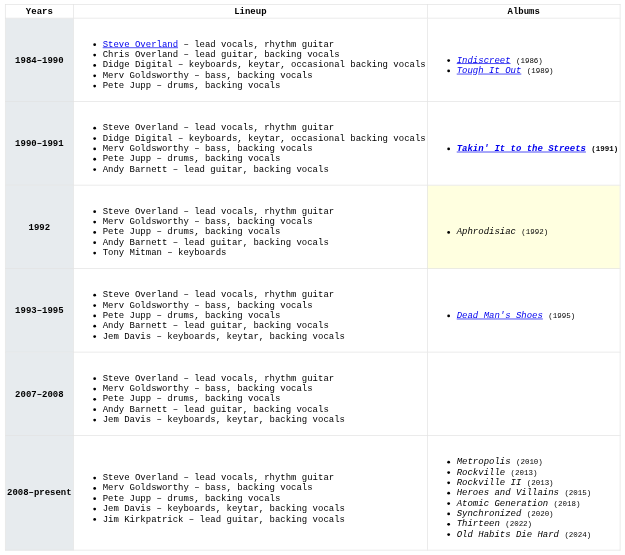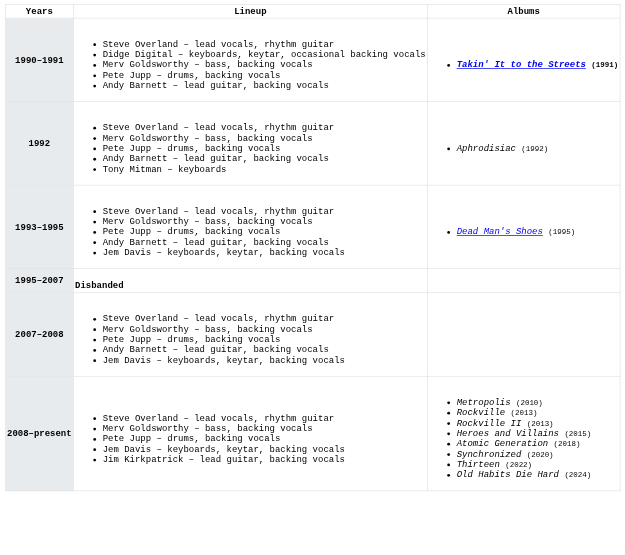 <table class="toccolours" border=1 cellpadding=2 cellspacing=2 style="float: lleft; margin: 0 0 1em 1em; border-collapse: collapse; border: 1px solid #E2E2E2;">
 <tr>
 <th>Years</th>
 <th>Lineup</th>
 <th>Albums</th>
-</tr>
-<tr>
-<th style="background:#e7ebee;">1984–1990</th>
-<td><br><ul><li><a href='#'>Steve Overland</a> – lead vocals, rhythm guitar</li><li>Chris Overland – lead guitar, backing vocals</li><li>Didge Digital – keyboards, keytar, occasional backing vocals</li><li>Merv Goldsworthy – bass, backing vocals</li><li>Pete Jupp – drums, backing vocals</li></ul></td>
-<td><br><ul><li><em><a href='#'>Indiscreet</a></em> <small>(1986)</small></li><li><em><a href='#'>Tough It Out</a></em> <small>(1989)</small></li></ul></td>
 </tr>
 <tr>
 <th style="background:#e7ebee;">1990–1991</th>
 <td><br><ul><li>Steve Overland – lead vocals, rhythm guitar</li><li>Didge Digital – keyboards, keytar, occasional backing vocals</li><li>Merv Goldsworthy – bass, backing vocals</li><li>Pete Jupp – drums, backing vocals</li><li>Andy Barnett – lead guitar, backing vocals</li></ul></td>
 <td><strong><br><ul><li><em><a href='#'>Takin' It to the Streets</a></em> <small>(1991)</small></li></ul></strong></td>
 </tr>
 <tr>
 <th style="background:#e7ebee;">1992</th>
 <td><br><ul><li>Steve Overland – lead vocals, rhythm guitar</li><li>Merv Goldsworthy – bass, backing vocals</li><li>Pete Jupp – drums, backing vocals</li><li>Andy Barnett – lead guitar, backing vocals</li><li>Tony Mitman – keyboards</li></ul></td>
-<td style="background: lightyellow;"><br><ul><li><em>Aphrodisiac</em> <small>(1992)</small></li></ul></td>
+<td><br><ul><li><em>Aphrodisiac</em> <small>(1992)</small></li></ul></td>
 </tr>
 <tr>
 <th style="background:#e7ebee;">1993–1995</th>
 <td><br><ul><li>Steve Overland – lead vocals, rhythm guitar</li><li>Merv Goldsworthy – bass, backing vocals</li><li>Pete Jupp – drums, backing vocals</li><li>Andy Barnett – lead guitar, backing vocals</li><li>Jem Davis – keyboards, keytar, backing vocals</li></ul></td>
 <td><br><ul><li><em><a href='#'>Dead Man's Shoes</a></em> <small>(1995)</small></li></ul></td>
+</tr>
+<tr>
+<th style="background:#e7ebee;">1995–2007</th>
+<td><br><strong>Disbanded</strong></td>
+<td></td>
 </tr>
 <tr>
 <th style="background:#e7ebee;">2007–2008</th>
 <td><br><ul><li>Steve Overland – lead vocals, rhythm guitar</li><li>Merv Goldsworthy – bass, backing vocals</li><li>Pete Jupp – drums, backing vocals</li><li>Andy Barnett – lead guitar, backing vocals</li><li>Jem Davis – keyboards, keytar, backing vocals</li></ul></td>
 <td></td>
 </tr>
 <tr>
 <th style="background:#e7ebee;">2008–present</th>
 <td><br><ul><li>Steve Overland – lead vocals, rhythm guitar</li><li>Merv Goldsworthy – bass, backing vocals</li><li>Pete Jupp – drums, backing vocals</li><li>Jem Davis – keyboards, keytar, backing vocals</li><li>Jim Kirkpatrick – lead guitar, backing vocals</li></ul></td>
 <td><br><ul><li><em>Metropolis</em> <small>(2010)</small></li><li><em>Rockville</em> <small>(2013)</small></li><li><em>Rockville II</em> <small>(2013)</small></li><li><em>Heroes and Villains</em> <small>(2015)</small></li><li><em>Atomic Generation</em> <small>(2018)</small></li><li><em>Synchronized</em> <small>(2020)</small></li><li><em>Thirteen</em> <small>(2022)</small></li><li><em>Old Habits Die Hard</em> <small>(2024)</small></li></ul></td>
 </tr>
 </table>
